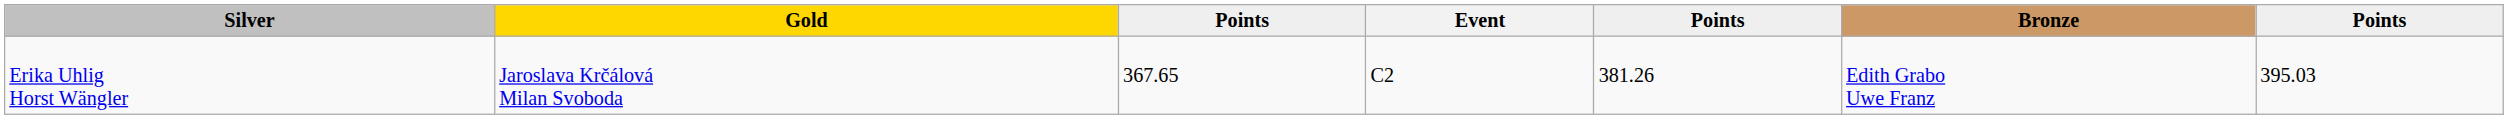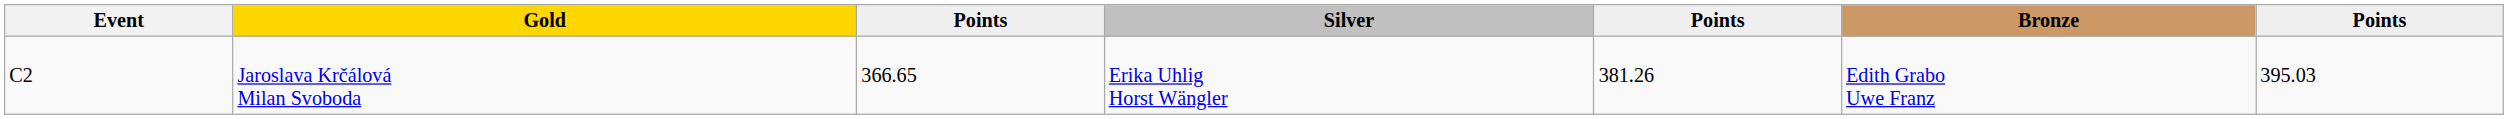 <table class="wikitable" width=100%>
 <tr>
-<td align=center bgcolor="silver"><strong>Silver</strong></td>
+<th>Event</th>
 <td align=center bgcolor="gold"><strong>Gold</strong></td>
 <td align=center bgcolor="EFEFEF"><strong>Points</strong></td>
-<th>Event</th>
+<td align=center bgcolor="silver"><strong>Silver</strong></td>
 <td align=center bgcolor="EFEFEF"><strong>Points</strong></td>
 <td align=center bgcolor="CC9966"><strong>Bronze</strong></td>
 <td align=center bgcolor="EFEFEF"><strong>Points</strong></td>
 </tr>
 <tr>
+<td>C2</td>
+<td><br><a href='#'>Jaroslava Krčálová</a><br><a href='#'>Milan Svoboda</a></td>
+<td>366.65</td>
 <td><br><a href='#'>Erika Uhlig</a><br><a href='#'>Horst Wängler</a></td>
-<td><br><a href='#'>Jaroslava Krčálová</a><br><a href='#'>Milan Svoboda</a></td>
-<td>367.65</td>
-<td>C2</td>
 <td>381.26</td>
 <td><br><a href='#'>Edith Grabo</a><br><a href='#'>Uwe Franz</a></td>
 <td>395.03</td>
 </tr>
 </table>
